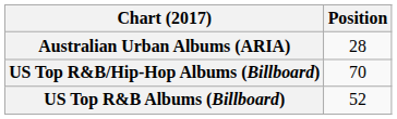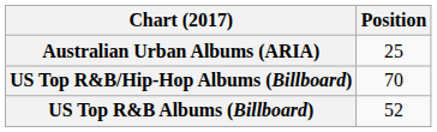 <table class="wikitable sortable plainrowheaders" style="text-align:center">
 <tr>
 <th scope="col">Chart (2017)</th>
 <th scope="col">Position</th>
 </tr>
 <tr>
 <th scope="row">Australian Urban Albums (ARIA)</th>
-<td>28</td>
+<td>25</td>
 </tr>
 <tr>
 <th scope="row">US Top R&B/Hip-Hop Albums (<em>Billboard</em>)</th>
 <td>70</td>
 </tr>
 <tr>
 <th scope="row">US Top R&B Albums (<em>Billboard</em>)</th>
 <td>52</td>
 </tr>
 </table>
